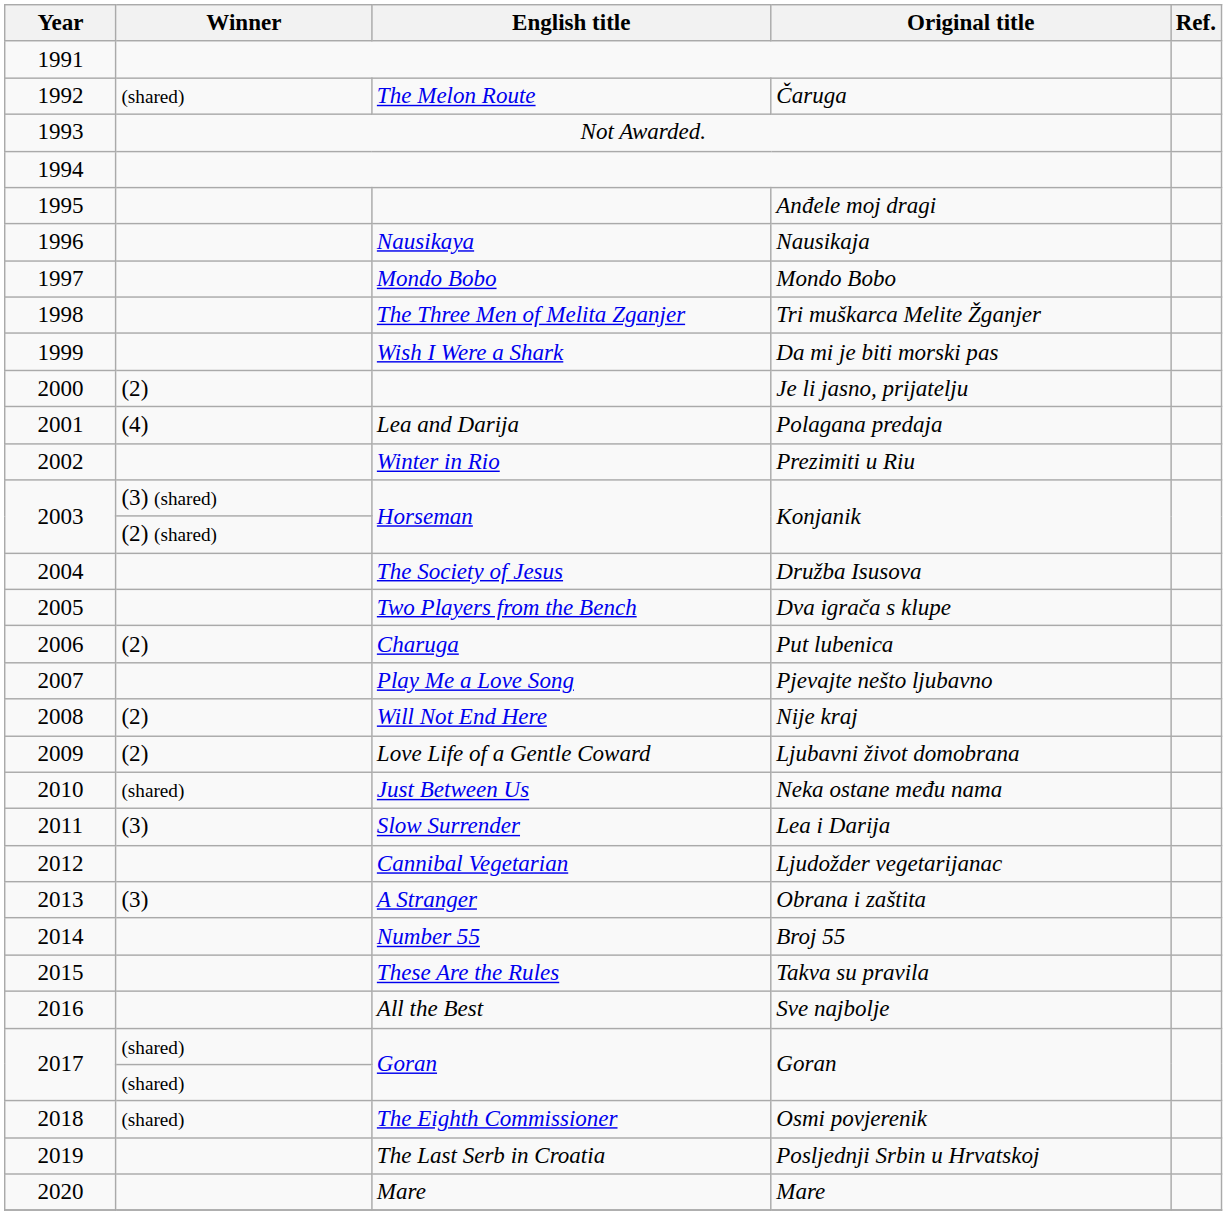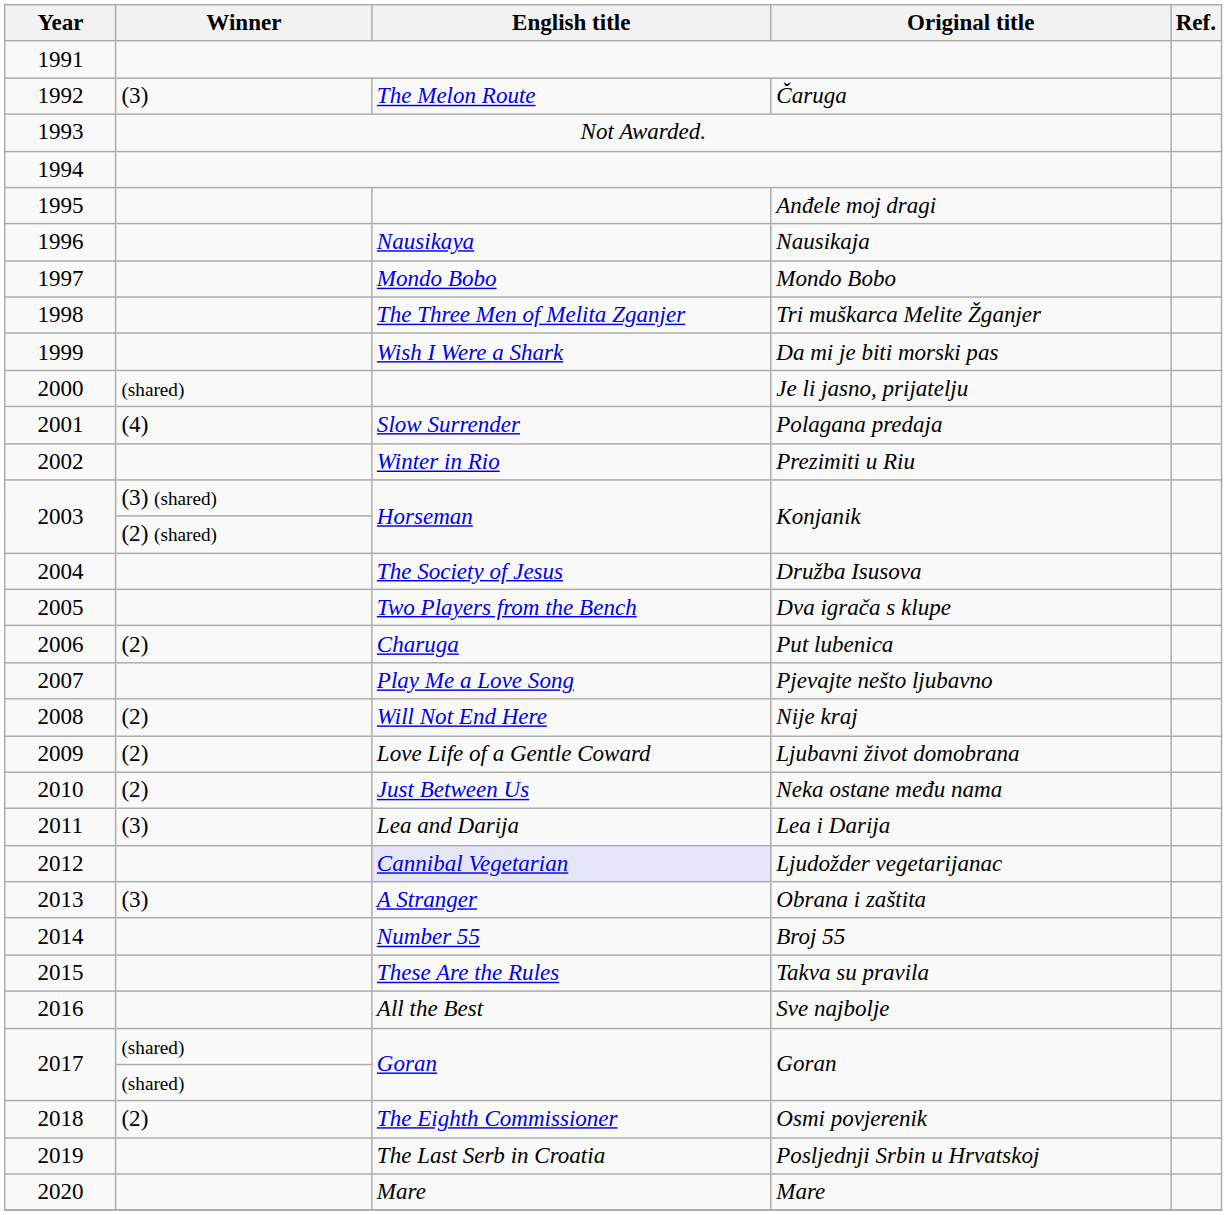 <table class="wikitable sortable">
 <tr>
 <th width="70"><strong>Year</strong></th>
 <th width="170"><strong>Winner</strong></th>
 <th width="270"><strong>English title</strong></th>
 <th width="270"><strong>Original title</strong></th>
 <th wodth="70"><strong>Ref.</strong></th>
 </tr>
 <tr>
 <td style="text-align:center;">1991</td>
 <td colspan="3"></td>
 <td style="text-align:center;"></td>
 </tr>
 <tr>
 <td style="text-align:center;">1992</td>
-<td> <small>(shared)</small></td>
+<td> (3)</td>
 <td><em><a href='#'>The Melon Route</a></em></td>
 <td><em>Čaruga</em></td>
 <td style="text-align:center;"></td>
 </tr>
 <tr>
 <td style="text-align:center;">1993</td>
 <td colspan=3 style="text-align:center;"><em>Not Awarded.</em></td>
 <td style="text-align:center;"></td>
 </tr>
 <tr>
 <td style="text-align:center;">1994</td>
 <td colspan="3"></td>
 <td style="text-align:center;"></td>
 </tr>
 <tr>
 <td style="text-align:center;">1995</td>
 <td></td>
 <td></td>
 <td><em>Anđele moj dragi</em></td>
 <td style="text-align:center;"></td>
 </tr>
 <tr>
 <td style="text-align:center;">1996</td>
 <td></td>
 <td><em><a href='#'>Nausikaya</a></em></td>
 <td><em>Nausikaja</em></td>
 <td style="text-align:center;"></td>
 </tr>
 <tr>
 <td style="text-align:center;">1997</td>
 <td></td>
 <td><em><a href='#'>Mondo Bobo</a></em></td>
 <td><em>Mondo Bobo</em></td>
 <td style="text-align:center;"></td>
 </tr>
 <tr>
 <td style="text-align:center;">1998</td>
 <td></td>
 <td><em><a href='#'>The Three Men of Melita Zganjer</a></em></td>
 <td><em>Tri muškarca Melite Žganjer</em></td>
 <td style="text-align:center;"></td>
 </tr>
 <tr>
 <td style="text-align:center;">1999</td>
 <td></td>
 <td><em><a href='#'>Wish I Were a Shark</a></em></td>
 <td><em>Da mi je biti morski pas</em></td>
 <td style="text-align:center;"></td>
 </tr>
 <tr>
 <td style="text-align:center;">2000</td>
-<td> (2)</td>
+<td> <small>(shared)</small></td>
 <td></td>
 <td><em>Je li jasno, prijatelju</em></td>
 <td style="text-align:center;"></td>
 </tr>
 <tr>
 <td style="text-align:center;">2001</td>
 <td> (4)</td>
-<td><em>Lea and Darija</em></td>
+<td><em><a href='#'>Slow Surrender</a></em></td>
 <td><em>Polagana predaja</em></td>
 <td style="text-align:center;"></td>
 </tr>
 <tr>
 <td style="text-align:center;">2002</td>
 <td></td>
 <td><em><a href='#'>Winter in Rio</a></em></td>
 <td><em>Prezimiti u Riu</em></td>
 <td style="text-align:center;"></td>
 </tr>
 <tr>
 <td style="text-align:center;" rowspan=2>2003</td>
 <td> (3) <small>(shared)</small></td>
 <td rowspan=2><em><a href='#'>Horseman</a></em></td>
 <td rowspan=2><em>Konjanik</em></td>
 <td style="text-align:center;" rowspan=2></td>
 </tr>
 <tr>
 <td> (2) <small>(shared)</small></td>
 </tr>
 <tr>
 <td style="text-align:center;">2004</td>
 <td></td>
 <td><em><a href='#'>The Society of Jesus</a></em></td>
 <td><em>Družba Isusova</em></td>
 <td style="text-align:center;"></td>
 </tr>
 <tr>
 <td style="text-align:center;">2005</td>
 <td></td>
 <td><em><a href='#'>Two Players from the Bench</a></em></td>
 <td><em>Dva igrača s klupe</em></td>
 <td style="text-align:center;"></td>
 </tr>
 <tr>
 <td style="text-align:center;">2006</td>
 <td> (2)</td>
 <td><em><a href='#'>Charuga</a></em></td>
 <td><em>Put lubenica</em></td>
 <td style="text-align:center;"></td>
 </tr>
 <tr>
 <td style="text-align:center;">2007</td>
 <td></td>
 <td><em><a href='#'>Play Me a Love Song</a></em></td>
 <td><em>Pjevajte nešto ljubavno</em></td>
 <td style="text-align:center;"></td>
 </tr>
 <tr>
 <td style="text-align:center;">2008</td>
 <td> (2)</td>
 <td><em><a href='#'>Will Not End Here</a></em></td>
 <td><em>Nije kraj</em></td>
 <td style="text-align:center;"></td>
 </tr>
 <tr>
 <td style="text-align:center;">2009</td>
 <td> (2)</td>
 <td><em>Love Life of a Gentle Coward</em></td>
 <td><em>Ljubavni život domobrana</em></td>
 <td style="text-align:center;"></td>
 </tr>
 <tr>
 <td style="text-align:center;">2010</td>
-<td> <small>(shared)</small></td>
+<td> (2)</td>
 <td><em><a href='#'>Just Between Us</a></em></td>
 <td><em>Neka ostane među nama</em></td>
 <td style="text-align:center;"></td>
 </tr>
 <tr>
 <td style="text-align:center;">2011</td>
 <td> (3)</td>
-<td><em><a href='#'>Slow Surrender</a></em></td>
+<td><em>Lea and Darija</em></td>
 <td><em>Lea i Darija</em></td>
 <td style="text-align:center;"></td>
 </tr>
 <tr>
 <td style="text-align:center;">2012</td>
 <td></td>
-<td><em><a href='#'>Cannibal Vegetarian</a></em></td>
+<td style="background: lavender;"><em><a href='#'>Cannibal Vegetarian</a></em></td>
 <td><em>Ljudožder vegetarijanac</em></td>
 <td style="text-align:center;"></td>
 </tr>
 <tr>
 <td style="text-align:center;">2013</td>
 <td> (3)</td>
 <td><em><a href='#'>A Stranger</a></em></td>
 <td><em>Obrana i zaštita</em></td>
 <td style="text-align:center;"></td>
 </tr>
 <tr>
 <td style="text-align:center;">2014</td>
 <td></td>
 <td><em><a href='#'>Number 55</a></em></td>
 <td><em>Broj 55</em></td>
 <td style="text-align:center;"></td>
 </tr>
 <tr>
 <td style="text-align:center;">2015</td>
 <td></td>
 <td><em><a href='#'>These Are the Rules</a></em></td>
 <td><em>Takva su pravila</em></td>
 <td style="text-align:center;"></td>
 </tr>
 <tr>
 <td style="text-align:center;">2016</td>
 <td></td>
 <td><em>All the Best</em></td>
 <td><em>Sve najbolje</em></td>
 <td style="text-align:center;"></td>
 </tr>
 <tr>
 <td style="text-align:center;" rowspan=2>2017</td>
 <td> <small>(shared)</small></td>
 <td rowspan=2><em><a href='#'>Goran</a></em></td>
 <td rowspan=2><em>Goran</em></td>
 <td style="text-align:center;" rowspan=2></td>
 </tr>
 <tr>
 <td> <small>(shared)</small></td>
 </tr>
 <tr>
 <td style="text-align:center;">2018</td>
-<td> <small>(shared)</small></td>
+<td> (2)</td>
 <td><em><a href='#'>The Eighth Commissioner</a></em></td>
 <td><em>Osmi povjerenik</em></td>
 <td style="text-align:center;"></td>
 </tr>
 <tr>
 <td style="text-align:center;">2019</td>
 <td></td>
 <td><em>The Last Serb in Croatia</em></td>
 <td><em>Posljednji Srbin u Hrvatskoj</em></td>
 <td style="text-align:center;"></td>
 </tr>
 <tr>
 <td style="text-align:center;">2020</td>
 <td></td>
 <td><em>Mare</em></td>
 <td><em>Mare</em></td>
 <td style="text-align:center;"></td>
 </tr>
 <tr>
 </tr>
 </table>
